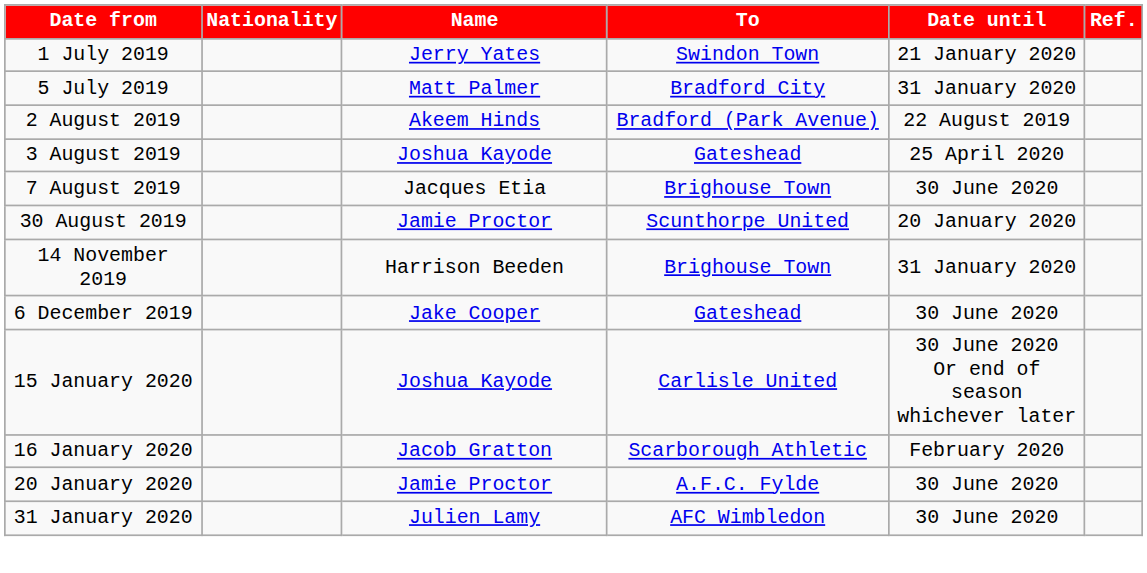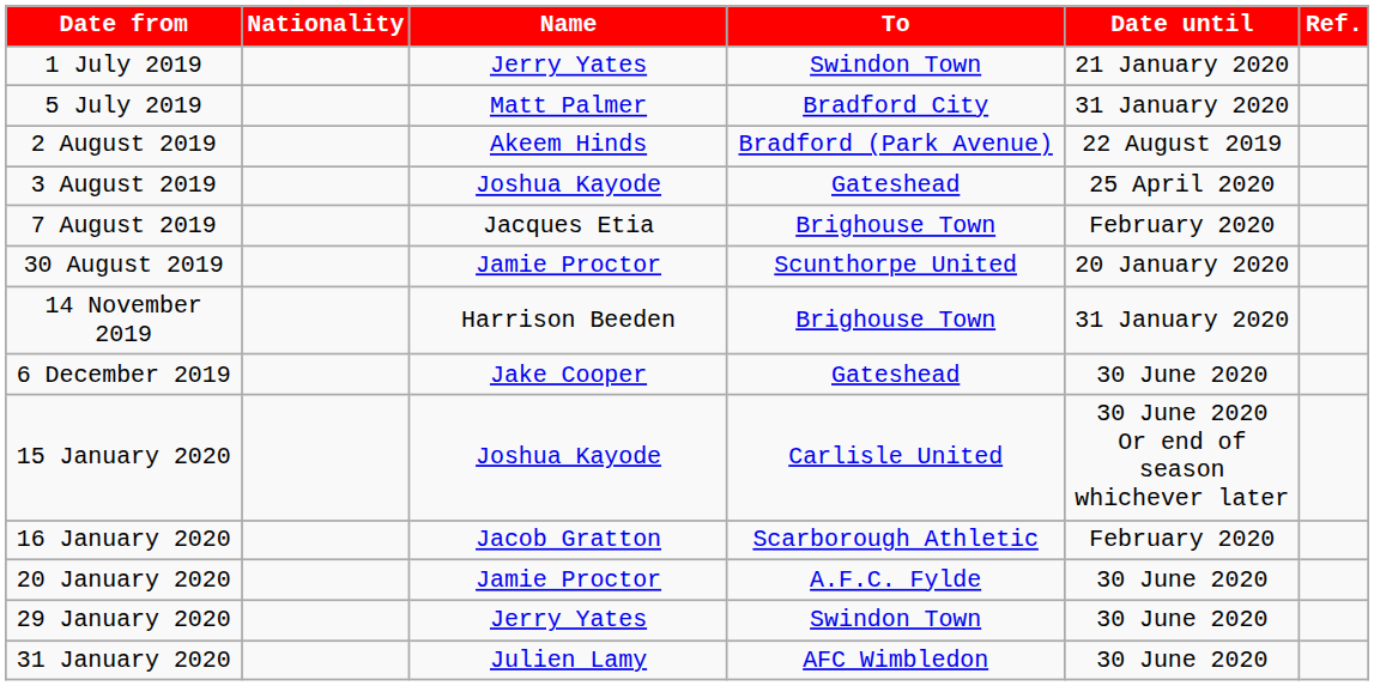 <table class="wikitable"  style="text-align:center; font-size:90%; ">
 <tr>
 <th style="background:#FF0000; color:white; width:110px;">Date from</th>
 <th style="background:#FF0000; color:white; width:50px;">Nationality</th>
 <th style="background:#FF0000; color:white; width:150px;">Name</th>
 <th style="background:#FF0000; color:white; width:160px;">To</th>
 <th style="background:#FF0000; color:white; width:110px;">Date until</th>
 <th style="background:#FF0000; color:white; width:25px;">Ref.</th>
 </tr>
 <tr>
 <td>1 July 2019</td>
 <td></td>
 <td><a href='#'>Jerry Yates</a></td>
 <td> <a href='#'>Swindon Town</a></td>
 <td>21 January 2020</td>
 <td></td>
 </tr>
 <tr>
 <td>5 July 2019</td>
 <td></td>
 <td><a href='#'>Matt Palmer</a></td>
 <td> <a href='#'>Bradford City</a></td>
 <td>31 January 2020</td>
 <td></td>
 </tr>
 <tr>
 <td>2 August 2019</td>
 <td></td>
 <td><a href='#'>Akeem Hinds</a></td>
 <td> <a href='#'>Bradford (Park Avenue)</a></td>
 <td>22 August 2019</td>
 <td></td>
 </tr>
 <tr>
 <td>3 August 2019</td>
 <td></td>
 <td><a href='#'>Joshua Kayode</a></td>
 <td> <a href='#'>Gateshead</a></td>
 <td>25 April 2020</td>
 <td></td>
 </tr>
 <tr>
 <td>7 August 2019</td>
 <td></td>
 <td>Jacques Etia</td>
 <td> <a href='#'>Brighouse Town</a></td>
-<td>30 June 2020</td>
+<td>February 2020</td>
 <td></td>
 </tr>
 <tr>
 <td>30 August 2019</td>
 <td></td>
 <td><a href='#'>Jamie Proctor</a></td>
 <td> <a href='#'>Scunthorpe United</a></td>
 <td>20 January 2020</td>
 <td></td>
 </tr>
 <tr>
 <td>14 November 2019</td>
 <td></td>
 <td>Harrison Beeden</td>
 <td> <a href='#'>Brighouse Town</a></td>
 <td>31 January 2020</td>
 <td></td>
 </tr>
 <tr>
 <td>6 December 2019</td>
 <td></td>
 <td><a href='#'>Jake Cooper</a></td>
 <td> <a href='#'>Gateshead</a></td>
 <td>30 June 2020</td>
 <td></td>
 </tr>
 <tr>
 <td>15 January 2020</td>
 <td></td>
 <td><a href='#'>Joshua Kayode</a></td>
 <td> <a href='#'>Carlisle United</a></td>
 <td>30 June 2020<br>Or end of season<br>whichever later</td>
 <td></td>
 </tr>
 <tr>
 <td>16 January 2020</td>
 <td></td>
 <td><a href='#'>Jacob Gratton</a></td>
 <td> <a href='#'>Scarborough Athletic</a></td>
 <td>February 2020</td>
 <td></td>
 </tr>
 <tr>
 <td>20 January 2020</td>
 <td></td>
 <td><a href='#'>Jamie Proctor</a></td>
 <td> <a href='#'>A.F.C. Fylde</a></td>
 <td>30 June 2020</td>
 <td></td>
 </tr>
 <tr>
+<td>29 January 2020</td>
+<td></td>
+<td><a href='#'>Jerry Yates</a></td>
+<td> <a href='#'>Swindon Town</a></td>
+<td>30 June 2020</td>
+<td></td>
+</tr>
+<tr>
 <td>31 January 2020</td>
 <td></td>
 <td><a href='#'>Julien Lamy</a></td>
 <td> <a href='#'>AFC Wimbledon</a></td>
 <td>30 June 2020</td>
 <td></td>
 </tr>
 </table>
